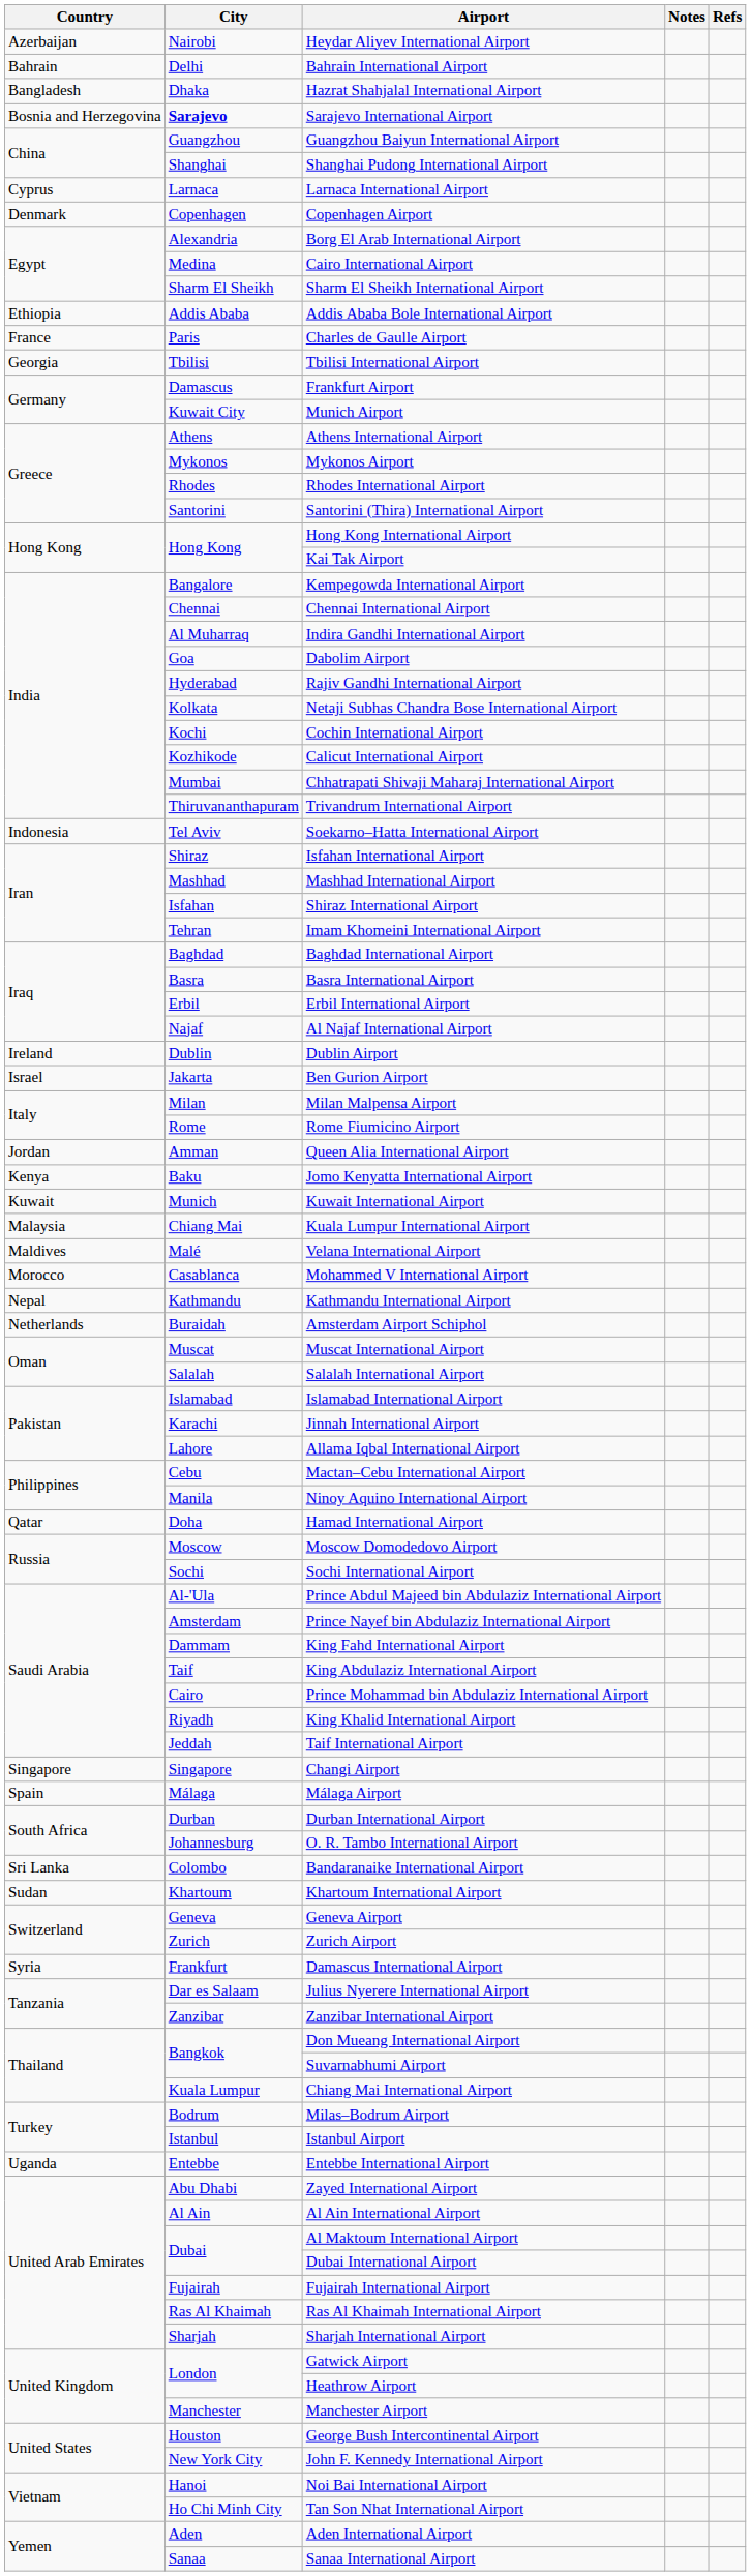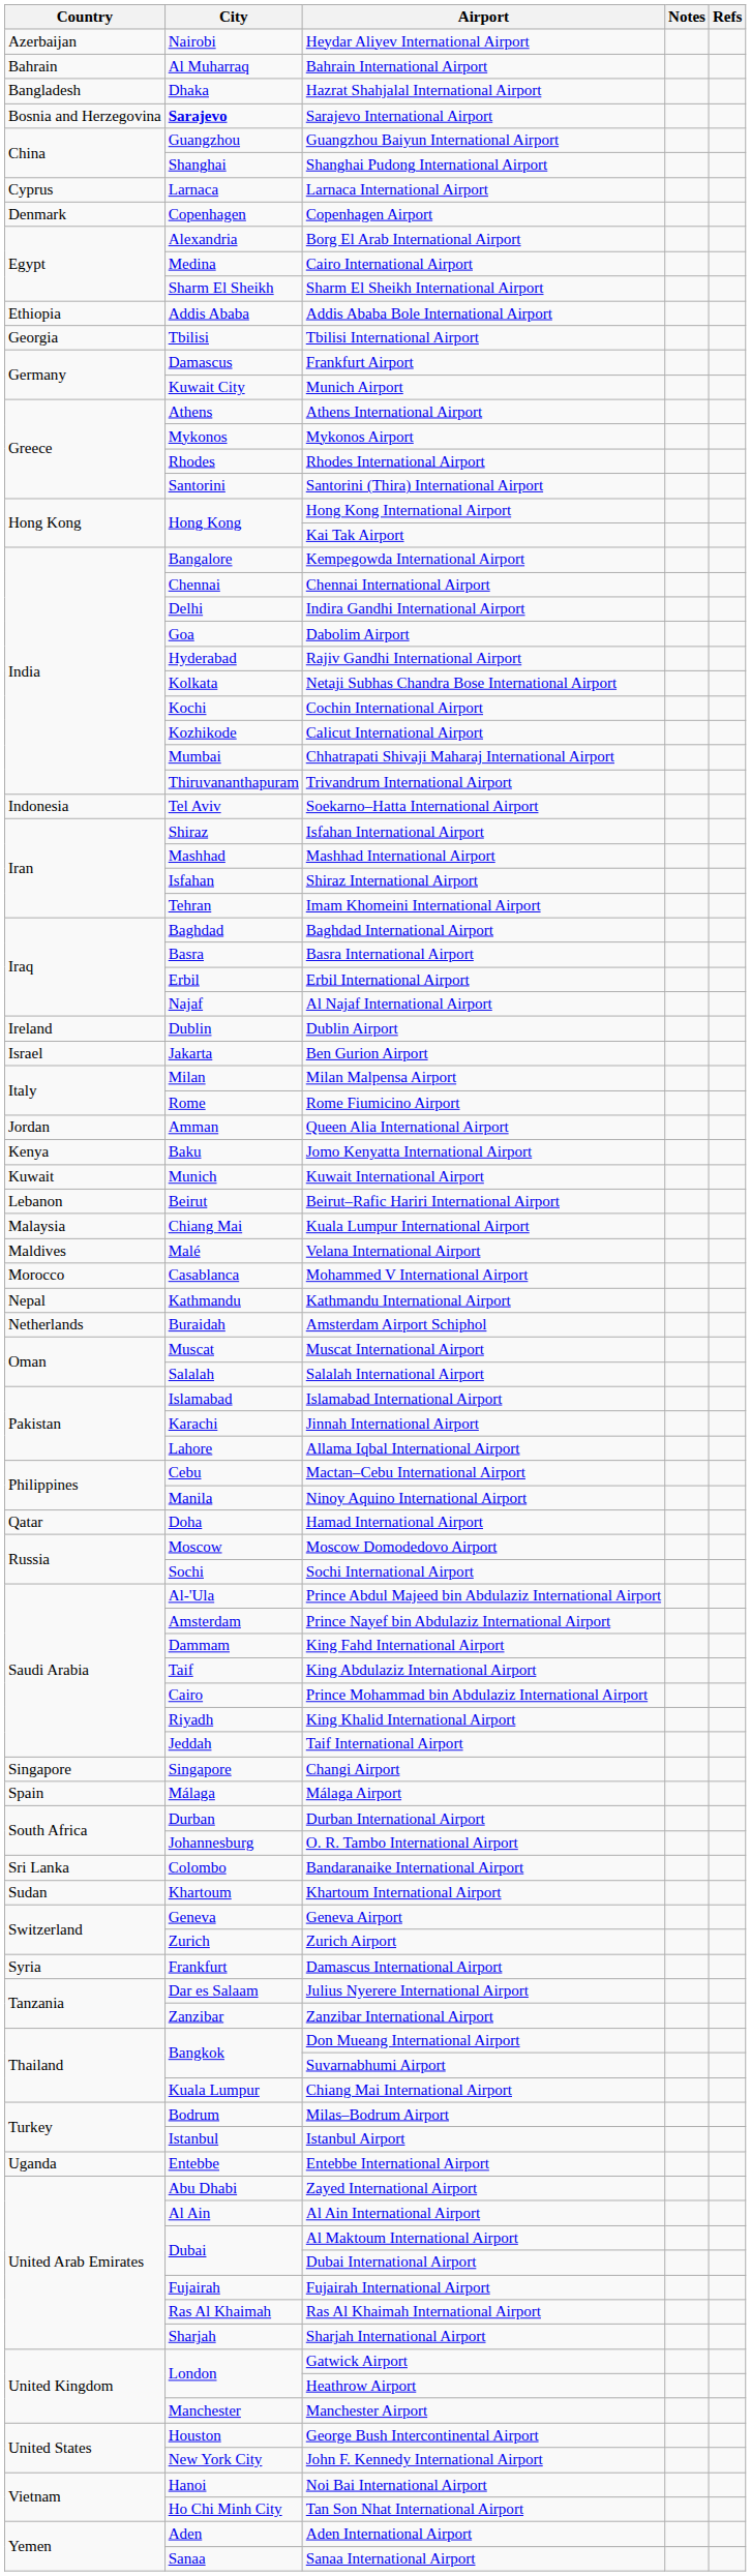 <table class="wikitable sortable">
 <tr>
 <th>Country</th>
 <th>City</th>
 <th>Airport</th>
 <th>Notes</th>
 <th>Refs</th>
 </tr>
 <tr>
 <td>Azerbaijan</td>
 <td><a href='#'>Nairobi</a></td>
 <td><a href='#'>Heydar Aliyev International Airport</a></td>
 <td align=center></td>
 <td align=center></td>
 </tr>
 <tr>
 <td>Bahrain</td>
-<td><a href='#'>Delhi</a></td>
+<td><a href='#'>Al Muharraq</a></td>
 <td><a href='#'>Bahrain International Airport</a></td>
 <td></td>
 <td align=center></td>
 </tr>
 <tr>
 <td>Bangladesh</td>
 <td><a href='#'>Dhaka</a></td>
 <td><a href='#'>Hazrat Shahjalal International Airport</a></td>
 <td align=center></td>
 <td align=center></td>
 </tr>
 <tr>
 <td>Bosnia and Herzegovina</td>
 <td><strong><a href='#'>Sarajevo</a></strong></td>
 <td><a href='#'>Sarajevo International Airport</a></td>
 <td></td>
 <td align=center></td>
 </tr>
 <tr>
 <td rowspan="2">China</td>
 <td><a href='#'>Guangzhou</a></td>
 <td><a href='#'>Guangzhou Baiyun International Airport</a></td>
 <td align=center></td>
 <td align=center></td>
 </tr>
 <tr>
 <td><a href='#'>Shanghai</a></td>
 <td><a href='#'>Shanghai Pudong International Airport</a></td>
 <td align=center></td>
 <td align=center></td>
 </tr>
 <tr>
 <td>Cyprus</td>
 <td><a href='#'>Larnaca</a></td>
 <td><a href='#'>Larnaca International Airport</a></td>
 <td align=center></td>
 <td align=center></td>
 </tr>
 <tr>
 <td>Denmark</td>
 <td><a href='#'>Copenhagen</a></td>
 <td><a href='#'>Copenhagen Airport</a></td>
 <td></td>
 <td align=center></td>
 </tr>
 <tr>
 <td rowspan="3">Egypt</td>
 <td><a href='#'>Alexandria</a></td>
 <td><a href='#'>Borg El Arab International Airport</a></td>
 <td></td>
 <td align=center></td>
 </tr>
 <tr>
 <td><a href='#'>Medina</a></td>
 <td><a href='#'>Cairo International Airport</a></td>
 <td align=center></td>
 <td align=center></td>
 </tr>
 <tr>
 <td><a href='#'>Sharm El Sheikh</a></td>
 <td><a href='#'>Sharm El Sheikh International Airport</a></td>
 <td></td>
 <td align=center></td>
 </tr>
 <tr>
 <td>Ethiopia</td>
 <td><a href='#'>Addis Ababa</a></td>
 <td><a href='#'>Addis Ababa Bole International Airport</a></td>
 <td></td>
-<td align=center></td>
-</tr>
-<tr>
-<td>France</td>
-<td><a href='#'>Paris</a></td>
-<td><a href='#'>Charles de Gaulle Airport</a></td>
-<td align=center></td>
 <td align=center></td>
 </tr>
 <tr>
 <td>Georgia</td>
 <td><a href='#'>Tbilisi</a></td>
 <td><a href='#'>Tbilisi International Airport</a></td>
 <td align=center></td>
 <td align=center></td>
 </tr>
 <tr>
 <td rowspan="2">Germany</td>
 <td><a href='#'>Damascus</a></td>
 <td><a href='#'>Frankfurt Airport</a></td>
 <td align=center></td>
 <td align=center></td>
 </tr>
 <tr>
 <td><a href='#'>Kuwait City</a></td>
 <td><a href='#'>Munich Airport</a></td>
 <td align=center></td>
 <td align=center></td>
 </tr>
 <tr>
 <td rowspan="4">Greece</td>
 <td><a href='#'>Athens</a></td>
 <td><a href='#'>Athens International Airport</a></td>
 <td align=center></td>
 <td align=center></td>
 </tr>
 <tr>
 <td><a href='#'>Mykonos</a></td>
 <td><a href='#'>Mykonos Airport</a></td>
 <td></td>
 <td align=center></td>
 </tr>
 <tr>
 <td><a href='#'>Rhodes</a></td>
 <td><a href='#'>Rhodes International Airport</a></td>
 <td></td>
 <td align=center></td>
 </tr>
 <tr>
 <td><a href='#'>Santorini</a></td>
 <td><a href='#'>Santorini (Thira) International Airport</a></td>
 <td></td>
 <td align=center></td>
 </tr>
 <tr>
 <td rowspan="2">Hong Kong</td>
 <td rowspan="2"><a href='#'>Hong Kong</a></td>
 <td><a href='#'>Hong Kong International Airport</a></td>
 <td></td>
 <td align=center></td>
 </tr>
 <tr>
 <td><a href='#'>Kai Tak Airport</a></td>
 <td></td>
 <td align=center></td>
 </tr>
 <tr>
 <td rowspan="10">India</td>
 <td><a href='#'>Bangalore</a></td>
 <td><a href='#'>Kempegowda International Airport</a></td>
 <td align="center"></td>
 <td align="center"></td>
 </tr>
 <tr>
 <td><a href='#'>Chennai</a></td>
 <td><a href='#'>Chennai International Airport</a></td>
 <td align=center></td>
 <td align=center></td>
 </tr>
 <tr>
-<td><a href='#'>Al Muharraq</a></td>
+<td><a href='#'>Delhi</a></td>
 <td><a href='#'>Indira Gandhi International Airport</a></td>
 <td align=center></td>
 <td align=center></td>
 </tr>
 <tr>
 <td><a href='#'>Goa</a></td>
 <td><a href='#'>Dabolim Airport</a></td>
 <td align=center></td>
 <td align=center></td>
 </tr>
 <tr>
 <td><a href='#'>Hyderabad</a></td>
 <td><a href='#'>Rajiv Gandhi International Airport</a></td>
 <td align=center></td>
 <td align=center></td>
 </tr>
 <tr>
 <td><a href='#'>Kolkata</a></td>
 <td><a href='#'>Netaji Subhas Chandra Bose International Airport</a></td>
 <td></td>
 <td align=center></td>
 </tr>
 <tr>
 <td><a href='#'>Kochi</a></td>
 <td><a href='#'>Cochin International Airport</a></td>
 <td align=center></td>
 <td align=center></td>
 </tr>
 <tr>
 <td><a href='#'>Kozhikode</a></td>
 <td><a href='#'>Calicut International Airport</a></td>
 <td></td>
 <td align=center></td>
 </tr>
 <tr>
 <td><a href='#'>Mumbai</a></td>
 <td><a href='#'>Chhatrapati Shivaji Maharaj International Airport</a></td>
 <td align=center></td>
 <td align=center></td>
 </tr>
 <tr>
 <td><a href='#'>Thiruvananthapuram</a></td>
 <td><a href='#'>Trivandrum International Airport</a></td>
 <td align=center></td>
 <td align=center></td>
 </tr>
 <tr>
 <td>Indonesia</td>
 <td><a href='#'>Tel Aviv</a></td>
 <td><a href='#'>Soekarno–Hatta International Airport</a></td>
 <td></td>
 <td align=center></td>
 </tr>
 <tr>
 <td rowspan="4">Iran</td>
 <td><a href='#'>Shiraz</a></td>
 <td><a href='#'>Isfahan International Airport</a></td>
 <td></td>
 <td align=center></td>
 </tr>
 <tr>
 <td><a href='#'>Mashhad</a></td>
 <td><a href='#'>Mashhad International Airport</a></td>
 <td></td>
 <td align=center></td>
 </tr>
 <tr>
 <td><a href='#'>Isfahan</a></td>
 <td><a href='#'>Shiraz International Airport</a></td>
 <td></td>
 <td align=center></td>
 </tr>
 <tr>
 <td><a href='#'>Tehran</a></td>
 <td><a href='#'>Imam Khomeini International Airport</a></td>
 <td></td>
 <td align=center></td>
 </tr>
 <tr>
 <td rowspan="4">Iraq</td>
 <td><a href='#'>Baghdad</a></td>
 <td><a href='#'>Baghdad International Airport</a></td>
 <td align=center></td>
 <td align=center></td>
 </tr>
 <tr>
 <td><a href='#'>Basra</a></td>
 <td><a href='#'>Basra International Airport</a></td>
 <td></td>
 <td align=center></td>
 </tr>
 <tr>
 <td><a href='#'>Erbil</a></td>
 <td><a href='#'>Erbil International Airport</a></td>
 <td></td>
 <td align=center></td>
 </tr>
 <tr>
 <td><a href='#'>Najaf</a></td>
 <td><a href='#'>Al Najaf International Airport</a></td>
 <td align=center></td>
 <td align=center></td>
 </tr>
 <tr>
 <td>Ireland</td>
 <td><a href='#'>Dublin</a></td>
 <td><a href='#'>Dublin Airport</a></td>
 <td></td>
 <td align=center></td>
 </tr>
 <tr>
 <td>Israel</td>
 <td><a href='#'>Jakarta</a></td>
 <td><a href='#'>Ben Gurion Airport</a></td>
 <td></td>
 <td align=center></td>
 </tr>
 <tr>
 <td rowspan="2">Italy</td>
 <td><a href='#'>Milan</a></td>
 <td><a href='#'>Milan Malpensa Airport</a></td>
 <td align=center></td>
 <td align=center></td>
 </tr>
 <tr>
 <td><a href='#'>Rome</a></td>
 <td><a href='#'>Rome Fiumicino Airport</a></td>
 <td align=center></td>
 <td align=center></td>
 </tr>
 <tr>
 <td>Jordan</td>
 <td><a href='#'>Amman</a></td>
 <td><a href='#'>Queen Alia International Airport</a></td>
 <td align=center></td>
 <td align=center></td>
 </tr>
 <tr>
 <td>Kenya</td>
 <td><a href='#'>Baku</a></td>
 <td><a href='#'>Jomo Kenyatta International Airport</a></td>
 <td></td>
 <td align=center></td>
 </tr>
 <tr>
 <td>Kuwait</td>
 <td><a href='#'>Munich</a></td>
 <td><a href='#'>Kuwait International Airport</a></td>
 <td align=center></td>
+<td align=center></td>
+</tr>
+<tr>
+<td>Lebanon</td>
+<td><a href='#'>Beirut</a></td>
+<td><a href='#'>Beirut–Rafic Hariri International Airport</a></td>
+<td></td>
 <td align=center></td>
 </tr>
 <tr>
 <td>Malaysia</td>
 <td><a href='#'>Chiang Mai</a></td>
 <td><a href='#'>Kuala Lumpur International Airport</a></td>
 <td></td>
 <td align=center></td>
 </tr>
 <tr>
 <td>Maldives</td>
 <td><a href='#'>Malé</a></td>
 <td><a href='#'>Velana International Airport</a></td>
 <td align=center></td>
 <td align=center></td>
 </tr>
 <tr>
 <td>Morocco</td>
 <td><a href='#'>Casablanca</a></td>
 <td><a href='#'>Mohammed V International Airport</a></td>
 <td align=center></td>
 <td align=center></td>
 </tr>
 <tr>
 <td>Nepal</td>
 <td><a href='#'>Kathmandu</a></td>
 <td><a href='#'>Kathmandu International Airport</a></td>
 <td></td>
 <td align=center></td>
 </tr>
 <tr>
 <td>Netherlands</td>
 <td><a href='#'>Buraidah</a></td>
 <td><a href='#'>Amsterdam Airport Schiphol</a></td>
 <td></td>
 <td align=center></td>
 </tr>
 <tr>
 <td rowspan="2">Oman</td>
 <td><a href='#'>Muscat</a></td>
 <td><a href='#'>Muscat International Airport</a></td>
 <td align=center></td>
 <td align=center></td>
 </tr>
 <tr>
 <td><a href='#'>Salalah</a></td>
 <td><a href='#'>Salalah International Airport</a></td>
 <td></td>
 <td align=center></td>
 </tr>
 <tr>
 <td rowspan="3">Pakistan</td>
 <td><a href='#'>Islamabad</a></td>
 <td><a href='#'>Islamabad International Airport</a></td>
 <td align=center></td>
 <td align=center></td>
 </tr>
 <tr>
 <td><a href='#'>Karachi</a></td>
 <td><a href='#'>Jinnah International Airport</a></td>
 <td align=center></td>
 <td align=center></td>
 </tr>
 <tr>
 <td><a href='#'>Lahore</a></td>
 <td><a href='#'>Allama Iqbal International Airport</a></td>
 <td align=center></td>
 <td align=center></td>
 </tr>
 <tr>
 <td rowspan="2">Philippines</td>
 <td><a href='#'>Cebu</a></td>
 <td><a href='#'>Mactan–Cebu International Airport</a></td>
 <td></td>
 <td align=center></td>
 </tr>
 <tr>
 <td><a href='#'>Manila</a></td>
 <td><a href='#'>Ninoy Aquino International Airport</a></td>
 <td align=center></td>
 <td align=center></td>
 </tr>
 <tr>
 <td>Qatar</td>
 <td><a href='#'>Doha</a></td>
 <td><a href='#'>Hamad International Airport</a></td>
 <td align=center></td>
 <td align=center></td>
 </tr>
 <tr>
 <td rowspan="2">Russia</td>
 <td><a href='#'>Moscow</a></td>
 <td><a href='#'>Moscow Domodedovo Airport</a></td>
 <td align=center></td>
 <td align=center></td>
 </tr>
 <tr>
 <td><a href='#'>Sochi</a></td>
 <td><a href='#'>Sochi International Airport</a></td>
 <td></td>
 <td align=center></td>
 </tr>
 <tr>
 <td rowspan="7">Saudi Arabia</td>
 <td><a href='#'>Al-'Ula</a></td>
 <td><a href='#'>Prince Abdul Majeed bin Abdulaziz International Airport</a></td>
 <td></td>
 <td align=center></td>
 </tr>
 <tr>
 <td><a href='#'>Amsterdam</a></td>
 <td><a href='#'>Prince Nayef bin Abdulaziz International Airport</a></td>
 <td align=center></td>
 <td align=center></td>
 </tr>
 <tr>
 <td><a href='#'>Dammam</a></td>
 <td><a href='#'>King Fahd International Airport</a></td>
 <td align=center></td>
 <td align=center></td>
 </tr>
 <tr>
 <td><a href='#'>Taif</a></td>
 <td><a href='#'>King Abdulaziz International Airport</a></td>
 <td align=center></td>
 <td align=center></td>
 </tr>
 <tr>
 <td><a href='#'>Cairo</a></td>
 <td><a href='#'>Prince Mohammad bin Abdulaziz International Airport</a></td>
 <td align=center></td>
 <td align=center></td>
 </tr>
 <tr>
 <td><a href='#'>Riyadh</a></td>
 <td><a href='#'>King Khalid International Airport</a></td>
 <td align=center></td>
 <td align=center></td>
 </tr>
 <tr>
 <td><a href='#'>Jeddah</a></td>
 <td><a href='#'>Taif International Airport</a></td>
 <td></td>
 <td align=center></td>
 </tr>
 <tr>
 <td>Singapore</td>
 <td><a href='#'>Singapore</a></td>
 <td><a href='#'>Changi Airport</a></td>
 <td align=center></td>
 <td align=center></td>
 </tr>
 <tr>
 <td>Spain</td>
 <td><a href='#'>Málaga</a></td>
 <td><a href='#'>Málaga Airport</a></td>
 <td></td>
 <td align=center></td>
 </tr>
 <tr>
 <td rowspan="2">South Africa</td>
 <td><a href='#'>Durban</a></td>
 <td><a href='#'>Durban International Airport</a></td>
 <td></td>
 <td align=center></td>
 </tr>
 <tr>
 <td><a href='#'>Johannesburg</a></td>
 <td><a href='#'>O. R. Tambo International Airport</a></td>
 <td></td>
 <td align=center></td>
 </tr>
 <tr>
 <td>Sri Lanka</td>
 <td><a href='#'>Colombo</a></td>
 <td><a href='#'>Bandaranaike International Airport</a></td>
 <td align=center></td>
 <td align=center></td>
 </tr>
 <tr>
 <td>Sudan</td>
 <td><a href='#'>Khartoum</a></td>
 <td><a href='#'>Khartoum International Airport</a></td>
 <td></td>
 <td align=center></td>
 </tr>
 <tr>
 <td rowspan="2">Switzerland</td>
 <td><a href='#'>Geneva</a></td>
 <td><a href='#'>Geneva Airport</a></td>
 <td></td>
 <td align="center"></td>
 </tr>
 <tr>
 <td><a href='#'>Zurich</a></td>
 <td><a href='#'>Zurich Airport</a></td>
 <td></td>
 <td align=center></td>
 </tr>
 <tr>
 <td>Syria</td>
 <td><a href='#'>Frankfurt</a></td>
 <td><a href='#'>Damascus International Airport</a></td>
 <td></td>
 <td align=center></td>
 </tr>
 <tr>
 <td rowspan="2">Tanzania</td>
 <td><a href='#'>Dar es Salaam</a></td>
 <td><a href='#'>Julius Nyerere International Airport</a></td>
 <td></td>
 <td align=center></td>
 </tr>
 <tr>
 <td><a href='#'>Zanzibar</a></td>
 <td><a href='#'>Zanzibar International Airport</a></td>
 <td></td>
 <td align=center></td>
 </tr>
 <tr>
 <td rowspan="3">Thailand</td>
 <td rowspan="2"><a href='#'>Bangkok</a></td>
 <td><a href='#'>Don Mueang International Airport</a></td>
 <td></td>
 <td align=center></td>
 </tr>
 <tr>
 <td><a href='#'>Suvarnabhumi Airport</a></td>
 <td align=center></td>
 <td align=center></td>
 </tr>
 <tr>
 <td><a href='#'>Kuala Lumpur</a></td>
 <td><a href='#'>Chiang Mai International Airport</a></td>
 <td></td>
 <td align=center></td>
 </tr>
 <tr>
 <td rowspan="2">Turkey</td>
 <td><a href='#'>Bodrum</a></td>
 <td><a href='#'>Milas–Bodrum Airport</a></td>
 <td align=center></td>
 <td align=center></td>
 </tr>
 <tr>
 <td><a href='#'>Istanbul</a></td>
 <td><a href='#'>Istanbul Airport</a></td>
 <td align=center></td>
 <td align=center></td>
 </tr>
 <tr>
 <td>Uganda</td>
 <td><a href='#'>Entebbe</a></td>
 <td><a href='#'>Entebbe International Airport</a></td>
 <td></td>
 <td align=center></td>
 </tr>
 <tr>
 <td rowspan="7">United Arab Emirates</td>
 <td><a href='#'>Abu Dhabi</a></td>
 <td><a href='#'>Zayed International Airport</a></td>
 <td align=center></td>
 <td align=center></td>
 </tr>
 <tr>
 <td><a href='#'>Al Ain</a></td>
 <td><a href='#'>Al Ain International Airport</a></td>
 <td></td>
 <td align=center></td>
 </tr>
 <tr>
 <td rowspan="2"><a href='#'>Dubai</a></td>
 <td><a href='#'>Al Maktoum International Airport</a></td>
 <td></td>
 <td align=center></td>
 </tr>
 <tr>
 <td><a href='#'>Dubai International Airport</a></td>
 <td align=center></td>
 <td align=center></td>
 </tr>
 <tr>
 <td><a href='#'>Fujairah</a></td>
 <td><a href='#'>Fujairah International Airport</a></td>
 <td></td>
 <td align=center></td>
 </tr>
 <tr>
 <td><a href='#'>Ras Al Khaimah</a></td>
 <td><a href='#'>Ras Al Khaimah International Airport</a></td>
 <td></td>
 <td align=center></td>
 </tr>
 <tr>
 <td><a href='#'>Sharjah</a></td>
 <td><a href='#'>Sharjah International Airport</a></td>
 <td></td>
 <td align=center></td>
 </tr>
 <tr>
 <td rowspan="3">United Kingdom</td>
 <td rowspan="2"><a href='#'>London</a></td>
 <td><a href='#'>Gatwick Airport</a></td>
 <td></td>
 <td align=center></td>
 </tr>
 <tr>
 <td><a href='#'>Heathrow Airport</a></td>
 <td align=center></td>
 <td align=center></td>
 </tr>
 <tr>
 <td><a href='#'>Manchester</a></td>
 <td><a href='#'>Manchester Airport</a></td>
 <td align=center></td>
 <td align=center></td>
 </tr>
 <tr>
 <td rowspan="2">United States</td>
 <td><a href='#'>Houston</a></td>
 <td><a href='#'>George Bush Intercontinental Airport</a></td>
 <td></td>
 <td align=center></td>
 </tr>
 <tr>
 <td><a href='#'>New York City</a></td>
 <td><a href='#'>John F. Kennedy International Airport</a></td>
 <td></td>
 <td align=center></td>
 </tr>
 <tr>
 <td rowspan="2">Vietnam</td>
 <td><a href='#'>Hanoi</a></td>
 <td><a href='#'>Noi Bai International Airport</a></td>
 <td></td>
 <td align=center></td>
 </tr>
 <tr>
 <td><a href='#'>Ho Chi Minh City</a></td>
 <td><a href='#'>Tan Son Nhat International Airport</a></td>
 <td></td>
 <td align=center></td>
 </tr>
 <tr>
 <td rowspan="2">Yemen</td>
 <td><a href='#'>Aden</a></td>
 <td><a href='#'>Aden International Airport</a></td>
 <td></td>
 <td align=center></td>
 </tr>
 <tr>
 <td><a href='#'>Sanaa</a></td>
 <td><a href='#'>Sanaa International Airport</a></td>
 <td></td>
 <td align=center></td>
 </tr>
 </table>
